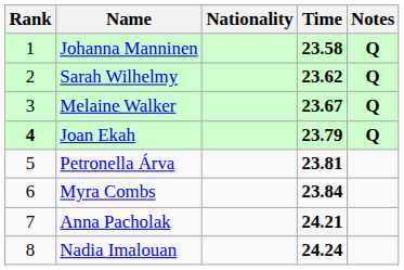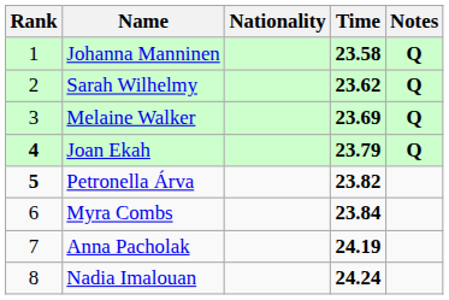 <table class="wikitable sortable" style="text-align:center">
 <tr>
 <th>Rank</th>
 <th>Name</th>
 <th>Nationality</th>
 <th>Time</th>
 <th>Notes</th>
 </tr>
 <tr bgcolor=ccffcc>
 <td>1</td>
 <td align=left><a href='#'>Johanna Manninen</a></td>
 <td align=left></td>
 <td><strong>23.58</strong></td>
 <td><strong>Q</strong></td>
 </tr>
 <tr bgcolor=ccffcc>
 <td>2</td>
 <td align=left><a href='#'>Sarah Wilhelmy</a></td>
 <td align=left></td>
 <td><strong>23.62</strong></td>
 <td><strong>Q</strong></td>
 </tr>
 <tr bgcolor=ccffcc>
 <td>3</td>
 <td align=left><a href='#'>Melaine Walker</a></td>
 <td align=left></td>
-<td><strong>23.67</strong></td>
+<td><strong>23.69</strong></td>
 <td><strong>Q</strong></td>
 </tr>
 <tr bgcolor=ccffcc>
 <td><strong>4</strong></td>
 <td align=left><a href='#'>Joan Ekah</a></td>
 <td align=left></td>
 <td><strong>23.79</strong></td>
 <td><strong>Q</strong></td>
 </tr>
 <tr>
-<td>5</td>
+<td><strong>5</strong></td>
 <td align=left><a href='#'>Petronella Árva</a></td>
 <td align=left></td>
-<td><strong>23.81</strong></td>
+<td><strong>23.82</strong></td>
 <td></td>
 </tr>
 <tr>
 <td>6</td>
 <td align=left><a href='#'>Myra Combs</a></td>
 <td align=left></td>
 <td><strong>23.84</strong></td>
 <td></td>
 </tr>
 <tr>
 <td>7</td>
 <td align=left><a href='#'>Anna Pacholak</a></td>
 <td align=left></td>
-<td><strong>24.21</strong></td>
+<td><strong>24.19</strong></td>
 <td></td>
 </tr>
 <tr>
 <td>8</td>
 <td align=left><a href='#'>Nadia Imalouan</a></td>
 <td align=left></td>
 <td><strong>24.24</strong></td>
 <td></td>
 </tr>
 </table>
